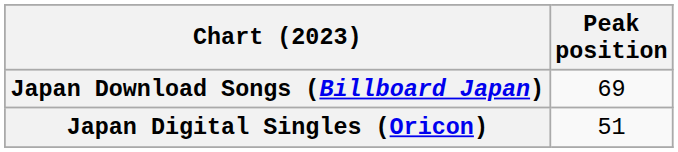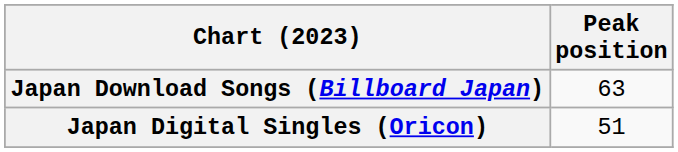 <table class="wikitable sortable plainrowheaders" style="text-align:center">
 <tr>
 <th scope="col">Chart (2023)</th>
 <th scope="col">Peak<br>position</th>
 </tr>
 <tr>
 <th scope="row">Japan Download Songs (<em><a href='#'>Billboard Japan</a></em>)</th>
-<td>69</td>
+<td>63</td>
 </tr>
 <tr>
 <th scope="row">Japan Digital Singles (<a href='#'>Oricon</a>)</th>
 <td>51</td>
 </tr>
 </table>
